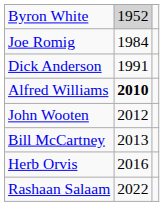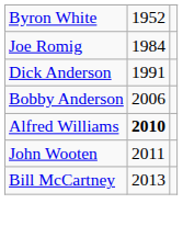 <table class="wikitable">
 <tr>
 </tr>
 <tr>
 <td><a href='#'>Byron White</a></td>
-<td style="background: lightgrey;">1952</td>
+<td>1952</td>
 <td></td>
 </tr>
 <tr>
 <td><a href='#'>Joe Romig</a></td>
 <td>1984</td>
 <td></td>
 </tr>
 <tr>
 <td><a href='#'>Dick Anderson</a></td>
 <td>1991</td>
 <td></td>
 </tr>
 <tr>
+<td><a href='#'>Bobby Anderson</a></td>
+<td>2006</td>
+<td></td>
+</tr>
+<tr>
 <td><a href='#'>Alfred Williams</a></td>
 <td><strong>2010</strong></td>
 <td></td>
 </tr>
 <tr>
 <td><a href='#'>John Wooten</a></td>
-<td>2012</td>
+<td>2011</td>
 <td></td>
 </tr>
 <tr>
 <td><a href='#'>Bill McCartney</a></td>
 <td>2013</td>
 <td></td>
 </tr>
-<tr>
-<td><a href='#'>Herb Orvis</a></td>
-<td>2016</td>
-<td></td>
-</tr>
-<tr>
-<td><a href='#'>Rashaan Salaam</a></td>
-<td>2022</td>
-<td></td>
-</tr>
 </table>
